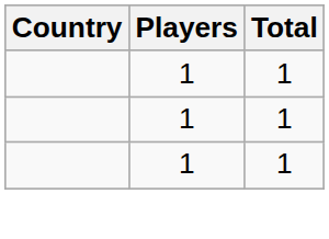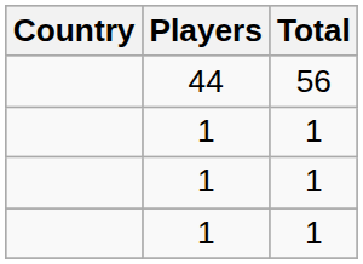 <table class="sortable wikitable" style="text-align: center">
 <tr>
 <th>Country</th>
 <th>Players</th>
 <th>Total</th>
+</tr>
+<tr>
+<td align=left></td>
+<td>44</td>
+<td>56</td>
 </tr>
 <tr>
 <td align=left></td>
 <td>1</td>
 <td>1</td>
 </tr>
 <tr>
 <td align=left></td>
 <td>1</td>
 <td>1</td>
 </tr>
 <tr>
 <td align=left></td>
 <td>1</td>
 <td>1</td>
 </tr>
 </table>
